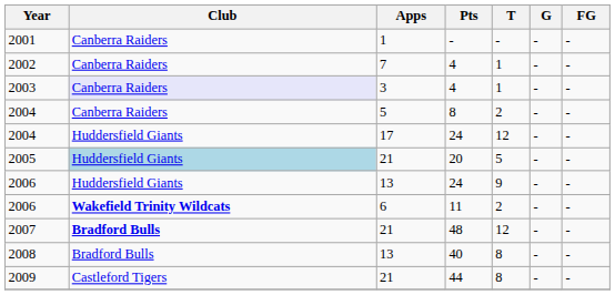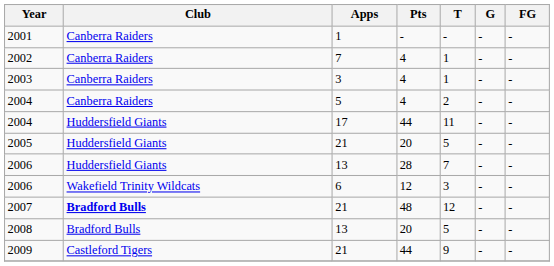 <table class="wikitable" style="font-size:75%;" width="60%">
 <tr>
 <th>Year</th>
 <th>Club</th>
 <th>Apps</th>
 <th>Pts</th>
 <th>T</th>
 <th>G</th>
 <th>FG</th>
 </tr>
 <tr>
 <td>2001</td>
 <td><a href='#'>Canberra Raiders</a></td>
 <td>1</td>
 <td>-</td>
 <td>-</td>
 <td>-</td>
 <td>-</td>
 </tr>
 <tr>
 <td>2002</td>
 <td><a href='#'>Canberra Raiders</a></td>
 <td>7</td>
 <td>4</td>
 <td>1</td>
 <td>-</td>
 <td>-</td>
 </tr>
 <tr>
 <td>2003</td>
-<td style="background: lavender;"><a href='#'>Canberra Raiders</a></td>
+<td><a href='#'>Canberra Raiders</a></td>
 <td>3</td>
 <td>4</td>
 <td>1</td>
 <td>-</td>
 <td>-</td>
 </tr>
 <tr>
 <td>2004</td>
 <td><a href='#'>Canberra Raiders</a></td>
 <td>5</td>
-<td>8</td>
+<td>4</td>
 <td>2</td>
 <td>-</td>
 <td>-</td>
 </tr>
 <tr>
 <td>2004</td>
 <td><a href='#'>Huddersfield Giants</a></td>
 <td>17</td>
-<td>24</td>
-<td>12</td>
+<td>44</td>
+<td>11</td>
 <td>-</td>
 <td>-</td>
 </tr>
 <tr>
 <td>2005</td>
-<td style="background: lightblue;"><a href='#'>Huddersfield Giants</a></td>
+<td><a href='#'>Huddersfield Giants</a></td>
 <td>21</td>
 <td>20</td>
 <td>5</td>
 <td>-</td>
 <td>-</td>
 </tr>
 <tr>
 <td>2006</td>
 <td><a href='#'>Huddersfield Giants</a></td>
 <td>13</td>
-<td>24</td>
-<td>9</td>
+<td>28</td>
+<td>7</td>
 <td>-</td>
 <td>-</td>
 </tr>
 <tr>
 <td>2006</td>
-<td><strong><a href='#'>Wakefield Trinity Wildcats</a></strong></td>
+<td><a href='#'>Wakefield Trinity Wildcats</a></td>
 <td>6</td>
-<td>11</td>
-<td>2</td>
+<td>12</td>
+<td>3</td>
 <td>-</td>
 <td>-</td>
 </tr>
 <tr>
 <td>2007</td>
 <td><strong><a href='#'>Bradford Bulls</a></strong></td>
 <td>21</td>
 <td>48</td>
 <td>12</td>
 <td>-</td>
 <td>-</td>
 </tr>
 <tr>
 <td>2008</td>
 <td><a href='#'>Bradford Bulls</a></td>
 <td>13</td>
-<td>40</td>
-<td>8</td>
+<td>20</td>
+<td>5</td>
 <td>-</td>
 <td>-</td>
 </tr>
 <tr>
 <td>2009</td>
 <td><a href='#'>Castleford Tigers</a></td>
 <td>21</td>
 <td>44</td>
-<td>8</td>
+<td>9</td>
 <td>-</td>
 <td>-</td>
 </tr>
 <tr>
 </tr>
 </table>
